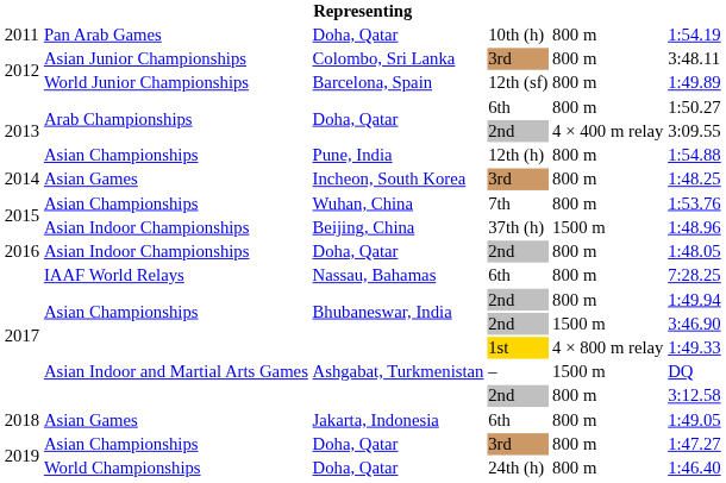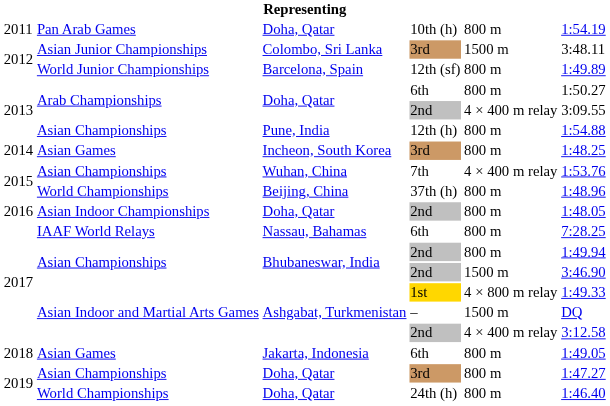 <table>
 <tr>
 <th colspan="6">Representing </th>
 </tr>
 <tr>
 <td>2011</td>
 <td><a href='#'>Pan Arab Games</a></td>
 <td><a href='#'>Doha, Qatar</a></td>
 <td>10th (h)</td>
 <td>800 m</td>
 <td><a href='#'>1:54.19</a></td>
 </tr>
 <tr>
 <td rowspan=2>2012</td>
 <td><a href='#'>Asian Junior Championships</a></td>
 <td><a href='#'>Colombo, Sri Lanka</a></td>
 <td bgcolor=cc9966>3rd</td>
-<td>800 m</td>
+<td>1500 m</td>
 <td>3:48.11</td>
 </tr>
 <tr>
 <td><a href='#'>World Junior Championships</a></td>
 <td><a href='#'>Barcelona, Spain</a></td>
 <td>12th (sf)</td>
 <td>800 m</td>
 <td><a href='#'>1:49.89</a></td>
 </tr>
 <tr>
 <td rowspan=3>2013</td>
 <td rowspan=2><a href='#'>Arab Championships</a></td>
 <td rowspan=2><a href='#'>Doha, Qatar</a></td>
 <td>6th</td>
 <td>800 m</td>
 <td>1:50.27</td>
 </tr>
 <tr>
 <td bgcolor=silver>2nd</td>
 <td>4 × 400 m relay</td>
 <td>3:09.55</td>
 </tr>
 <tr>
 <td><a href='#'>Asian Championships</a></td>
 <td><a href='#'>Pune, India</a></td>
 <td>12th (h)</td>
 <td>800 m</td>
 <td><a href='#'>1:54.88</a></td>
 </tr>
 <tr>
 <td>2014</td>
 <td><a href='#'>Asian Games</a></td>
 <td><a href='#'>Incheon, South Korea</a></td>
 <td bgcolor=cc9966>3rd</td>
 <td>800 m</td>
 <td><a href='#'>1:48.25</a></td>
 </tr>
 <tr>
 <td rowspan=2>2015</td>
 <td><a href='#'>Asian Championships</a></td>
 <td><a href='#'>Wuhan, China</a></td>
 <td>7th</td>
-<td>800 m</td>
+<td>4 × 400 m relay</td>
 <td><a href='#'>1:53.76</a></td>
 </tr>
 <tr>
-<td><a href='#'>Asian Indoor Championships</a></td>
+<td><a href='#'>World Championships</a></td>
 <td><a href='#'>Beijing, China</a></td>
 <td>37th (h)</td>
-<td>1500 m</td>
+<td>800 m</td>
 <td><a href='#'>1:48.96</a></td>
 </tr>
 <tr>
 <td>2016</td>
 <td><a href='#'>Asian Indoor Championships</a></td>
 <td><a href='#'>Doha, Qatar</a></td>
 <td bgcolor=silver>2nd</td>
 <td>800 m</td>
 <td><a href='#'>1:48.05</a></td>
 </tr>
 <tr>
 <td rowspan=6>2017</td>
 <td><a href='#'>IAAF World Relays</a></td>
 <td><a href='#'>Nassau, Bahamas</a></td>
 <td>6th</td>
 <td>800 m</td>
 <td><a href='#'>7:28.25</a></td>
 </tr>
 <tr>
 <td rowspan=2><a href='#'>Asian Championships</a></td>
 <td rowspan=2><a href='#'>Bhubaneswar, India</a></td>
 <td bgcolor=silver>2nd</td>
 <td>800 m</td>
 <td><a href='#'>1:49.94</a></td>
 </tr>
 <tr>
 <td bgcolor=silver>2nd</td>
 <td>1500 m</td>
 <td><a href='#'>3:46.90</a></td>
 </tr>
 <tr>
 <td rowspan=3><a href='#'>Asian Indoor and Martial Arts Games</a></td>
 <td rowspan=3><a href='#'>Ashgabat, Turkmenistan</a></td>
 <td bgcolor=gold>1st</td>
 <td>4 × 800 m relay</td>
 <td><a href='#'>1:49.33</a></td>
 </tr>
 <tr>
 <td>–</td>
 <td>1500 m</td>
 <td><a href='#'>DQ</a></td>
 </tr>
 <tr>
 <td bgcolor=silver>2nd</td>
-<td>800 m</td>
+<td>4 × 400 m relay</td>
 <td><a href='#'>3:12.58</a></td>
 </tr>
 <tr>
 <td>2018</td>
 <td><a href='#'>Asian Games</a></td>
 <td><a href='#'>Jakarta, Indonesia</a></td>
 <td>6th</td>
 <td>800 m</td>
 <td><a href='#'>1:49.05</a></td>
 </tr>
 <tr>
 <td rowspan=2>2019</td>
 <td><a href='#'>Asian Championships</a></td>
 <td><a href='#'>Doha, Qatar</a></td>
 <td bgcolor=cc9966>3rd</td>
 <td>800 m</td>
 <td><a href='#'>1:47.27</a></td>
 </tr>
 <tr>
 <td><a href='#'>World Championships</a></td>
 <td><a href='#'>Doha, Qatar</a></td>
 <td>24th (h)</td>
 <td>800 m</td>
 <td><a href='#'>1:46.40</a></td>
 </tr>
 </table>
